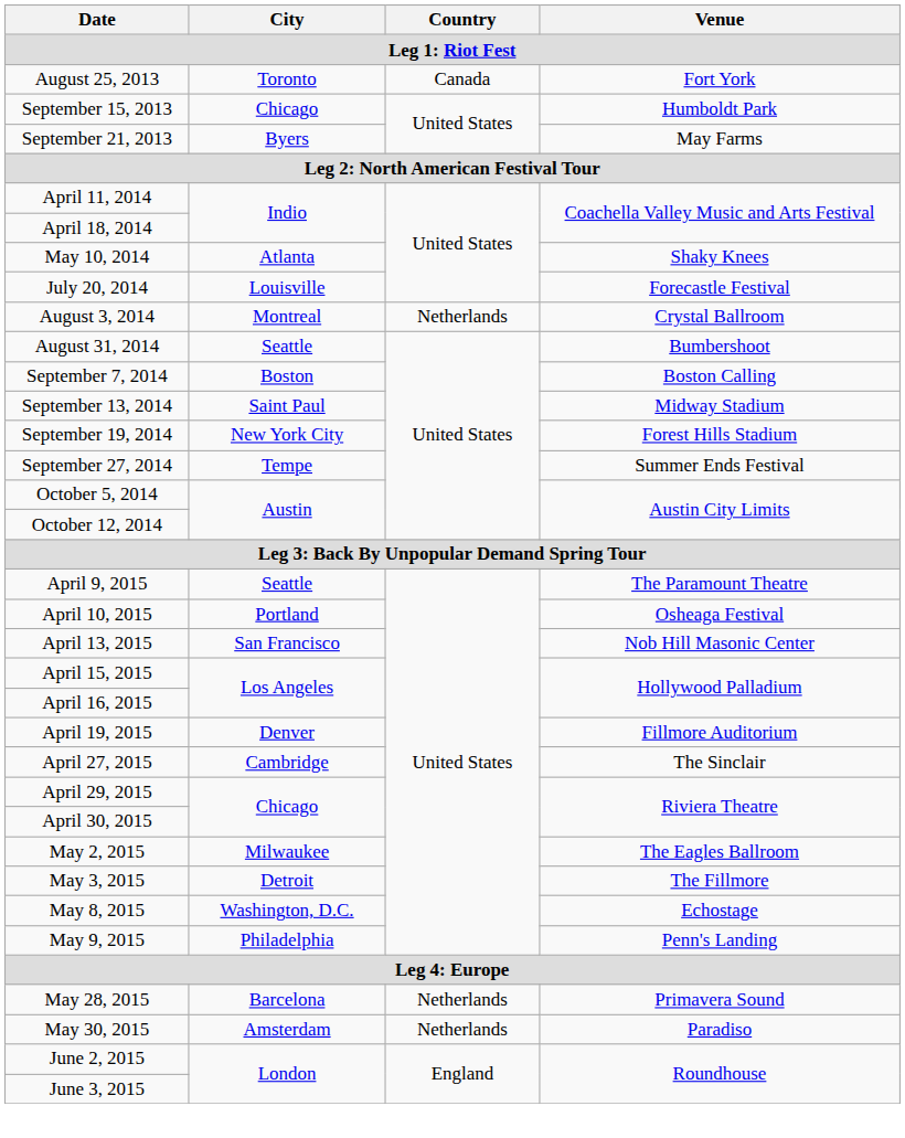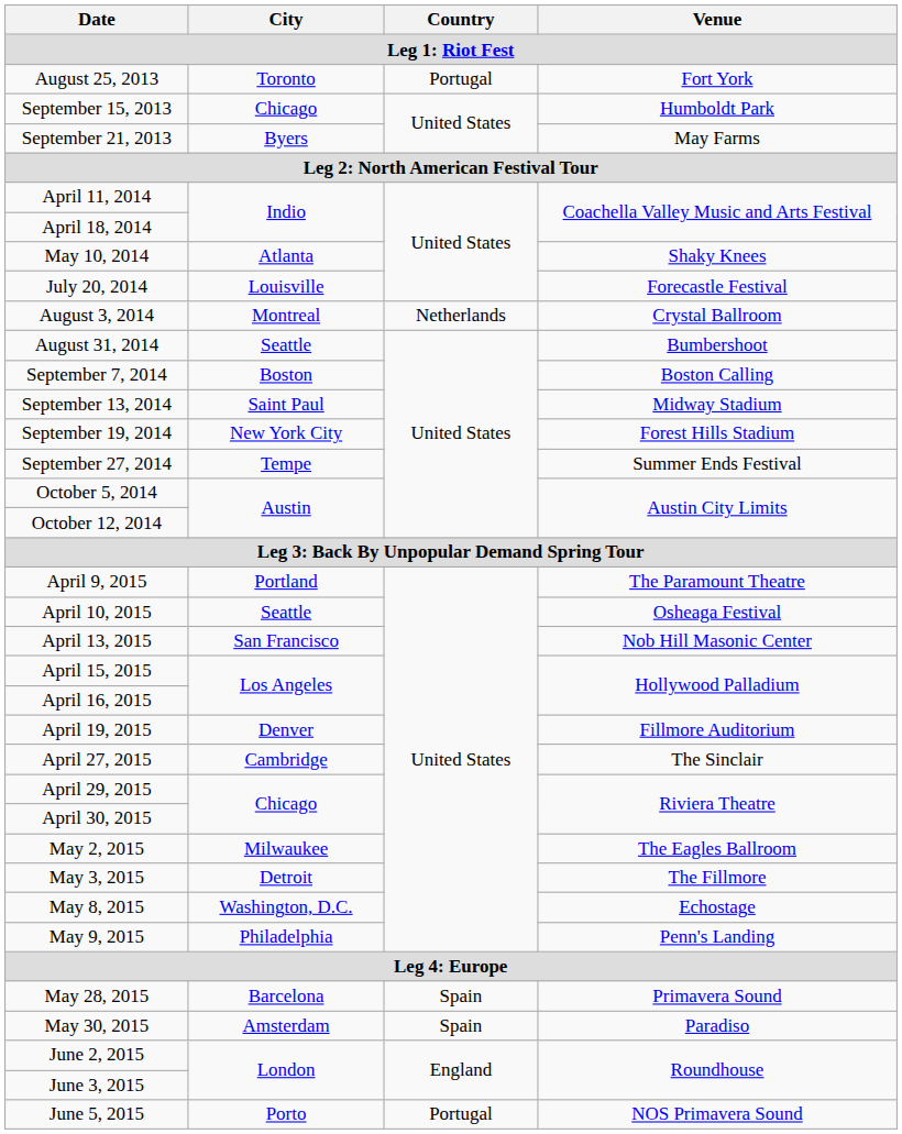 <table class="wikitable" style="text-align:center;">
 <tr>
 <th style="width:150px;">Date</th>
 <th style="width:160px;">City</th>
 <th style="width:125px;">Country</th>
 <th style="width:300px;">Venue</th>
 </tr>
 <tr style="background:#ddd;">
 <td colspan="4"><strong>Leg 1: <a href='#'>Riot Fest</a> </strong></td>
 </tr>
 <tr>
 <td>August 25, 2013</td>
 <td><a href='#'>Toronto</a></td>
-<td>Canada</td>
+<td>Portugal</td>
 <td><a href='#'>Fort York</a></td>
 </tr>
 <tr>
 <td>September 15, 2013</td>
 <td><a href='#'>Chicago</a></td>
 <td rowspan="2">United States</td>
 <td><a href='#'>Humboldt Park</a></td>
 </tr>
 <tr>
 <td>September 21, 2013</td>
 <td><a href='#'>Byers</a></td>
 <td>May Farms</td>
 </tr>
 <tr style="background:#ddd;">
 <td colspan="4"><strong>Leg 2: North American Festival Tour</strong></td>
 </tr>
 <tr>
 <td>April 11, 2014</td>
 <td rowspan="2"><a href='#'>Indio</a></td>
 <td rowspan="4">United States</td>
 <td rowspan="2"><a href='#'>Coachella Valley Music and Arts Festival</a></td>
 </tr>
 <tr>
 <td>April 18, 2014</td>
 </tr>
 <tr>
 <td>May 10, 2014</td>
 <td><a href='#'>Atlanta</a></td>
 <td><a href='#'>Shaky Knees</a></td>
 </tr>
 <tr>
 <td>July 20, 2014</td>
 <td><a href='#'>Louisville</a></td>
 <td><a href='#'>Forecastle Festival</a></td>
 </tr>
 <tr>
 <td>August 3, 2014</td>
 <td><a href='#'>Montreal</a></td>
 <td>Netherlands</td>
 <td><a href='#'>Crystal Ballroom</a></td>
 </tr>
 <tr>
 <td>August 31, 2014</td>
 <td><a href='#'>Seattle</a></td>
 <td rowspan="7">United States</td>
 <td><a href='#'>Bumbershoot</a></td>
 </tr>
 <tr>
 <td>September 7, 2014</td>
 <td><a href='#'>Boston</a></td>
 <td><a href='#'>Boston Calling</a></td>
 </tr>
 <tr>
 <td>September 13, 2014</td>
 <td><a href='#'>Saint Paul</a></td>
 <td><a href='#'>Midway Stadium</a></td>
 </tr>
 <tr>
 <td>September 19, 2014</td>
 <td><a href='#'>New York City</a></td>
 <td><a href='#'>Forest Hills Stadium</a></td>
 </tr>
 <tr>
 <td>September 27, 2014</td>
 <td><a href='#'>Tempe</a></td>
 <td>Summer Ends Festival</td>
 </tr>
 <tr>
 <td>October 5, 2014</td>
 <td rowspan="2"><a href='#'>Austin</a></td>
 <td rowspan="2"><a href='#'>Austin City Limits</a></td>
 </tr>
 <tr>
 <td>October 12, 2014</td>
 </tr>
 <tr style="background:#ddd;">
 <td colspan="4"><strong>Leg 3: Back By Unpopular Demand Spring Tour</strong></td>
 </tr>
 <tr>
 <td>April 9, 2015</td>
-<td><a href='#'>Seattle</a></td>
+<td><a href='#'>Portland</a></td>
 <td rowspan="13">United States</td>
 <td><a href='#'>The Paramount Theatre</a></td>
 </tr>
 <tr>
 <td>April 10, 2015</td>
-<td><a href='#'>Portland</a></td>
+<td><a href='#'>Seattle</a></td>
 <td><a href='#'>Osheaga Festival</a></td>
 </tr>
 <tr>
 <td>April 13, 2015</td>
 <td><a href='#'>San Francisco</a></td>
 <td><a href='#'>Nob Hill Masonic Center</a></td>
 </tr>
 <tr>
 <td>April 15, 2015</td>
 <td rowspan="2"><a href='#'>Los Angeles</a></td>
 <td rowspan="2"><a href='#'>Hollywood Palladium</a></td>
 </tr>
 <tr>
 <td>April 16, 2015</td>
 </tr>
 <tr>
 <td>April 19, 2015</td>
 <td><a href='#'>Denver</a></td>
 <td><a href='#'>Fillmore Auditorium</a></td>
 </tr>
 <tr>
 <td>April 27, 2015</td>
 <td><a href='#'>Cambridge</a></td>
 <td>The Sinclair</td>
 </tr>
 <tr>
 <td>April 29, 2015</td>
 <td rowspan="2"><a href='#'>Chicago</a></td>
 <td rowspan="2"><a href='#'>Riviera Theatre</a></td>
 </tr>
 <tr>
 <td>April 30, 2015</td>
 </tr>
 <tr>
 <td>May 2, 2015</td>
 <td><a href='#'>Milwaukee</a></td>
 <td><a href='#'>The Eagles Ballroom</a></td>
 </tr>
 <tr>
 <td>May 3, 2015</td>
 <td><a href='#'>Detroit</a></td>
 <td><a href='#'>The Fillmore</a></td>
 </tr>
 <tr>
 <td>May 8, 2015</td>
 <td><a href='#'>Washington, D.C.</a></td>
 <td><a href='#'>Echostage</a></td>
 </tr>
 <tr>
 <td>May 9, 2015</td>
 <td><a href='#'>Philadelphia</a></td>
 <td><a href='#'>Penn's Landing</a></td>
 </tr>
 <tr style="background:#ddd;">
 <td colspan="4"><strong>Leg 4: Europe</strong></td>
 </tr>
 <tr>
 <td>May 28, 2015</td>
 <td><a href='#'>Barcelona</a></td>
-<td>Netherlands</td>
+<td>Spain</td>
 <td><a href='#'>Primavera Sound</a></td>
 </tr>
 <tr>
 <td>May 30, 2015</td>
 <td><a href='#'>Amsterdam</a></td>
-<td>Netherlands</td>
+<td>Spain</td>
 <td><a href='#'>Paradiso</a></td>
 </tr>
 <tr>
 <td>June 2, 2015</td>
 <td rowspan="2"><a href='#'>London</a></td>
 <td rowspan="2">England</td>
 <td rowspan="2"><a href='#'>Roundhouse</a></td>
 </tr>
 <tr>
 <td>June 3, 2015</td>
 </tr>
+<tr>
+<td>June 5, 2015</td>
+<td><a href='#'>Porto</a></td>
+<td>Portugal</td>
+<td><a href='#'>NOS Primavera Sound</a></td>
+</tr>
 </table>
